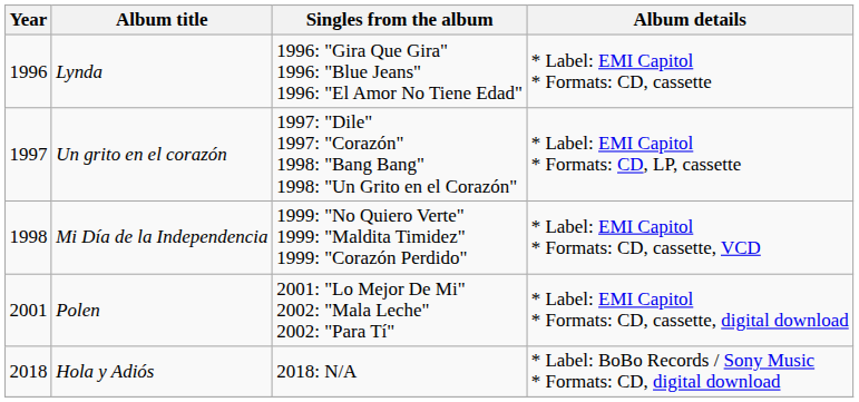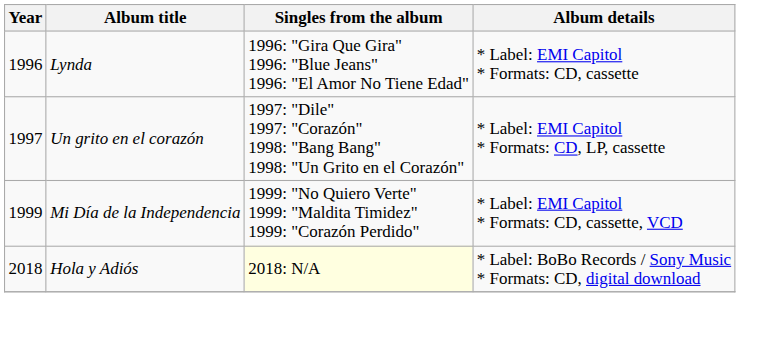 <table class="wikitable">
 <tr>
 <th>Year</th>
 <th>Album title</th>
 <th>Singles from the album</th>
 <th>Album details</th>
 </tr>
 <tr>
 <td>1996</td>
 <td><em>Lynda</em></td>
 <td>1996: "Gira Que Gira" <br> 1996: "Blue Jeans" <br> 1996: "El Amor No Tiene Edad"</td>
 <td>* Label: <a href='#'>EMI Capitol</a> <br> * Formats: CD, cassette</td>
 </tr>
 <tr>
 <td>1997</td>
 <td><em>Un grito en el corazón</em></td>
 <td>1997: "Dile" <br> 1997: "Corazón" <br> 1998: "Bang Bang" <br> 1998: "Un Grito en el Corazón"</td>
 <td>* Label: <a href='#'>EMI Capitol</a> <br> * Formats: <a href='#'>CD</a>, LP, cassette</td>
 </tr>
 <tr>
-<td>1998</td>
+<td>1999</td>
 <td><em>Mi Día de la Independencia</em></td>
 <td>1999: "No Quiero Verte" <br> 1999: "Maldita Timidez" <br> 1999: "Corazón Perdido"</td>
 <td>* Label: <a href='#'>EMI Capitol</a> <br> * Formats: CD, cassette, <a href='#'>VCD</a></td>
 </tr>
 <tr>
-<td>2001</td>
-<td><em>Polen</em></td>
-<td>2001: "Lo Mejor De Mi" <br> 2002: "Mala Leche" <br> 2002: "Para Tí" <br></td>
-<td>* Label: <a href='#'>EMI Capitol</a> <br> * Formats: CD, cassette, <a href='#'>digital download</a></td>
-</tr>
-<tr>
 <td>2018</td>
 <td><em>Hola y Adiós</em></td>
-<td>2018: N/A</td>
+<td style="background: lightyellow;">2018: N/A</td>
 <td>* Label: BoBo Records / <a href='#'>Sony Music</a> <br> * Formats: CD, <a href='#'>digital download</a></td>
 </tr>
 <tr>
 </tr>
 </table>
